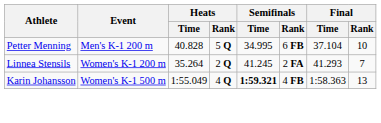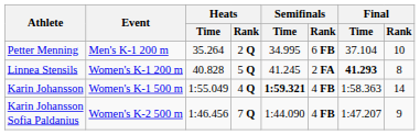 <table class=wikitable style="font-size:90%">
 <tr>
 <th rowspan="2">Athlete</th>
 <th rowspan="2">Event</th>
 <th colspan=2>Heats</th>
 <th colspan=2>Semifinals</th>
 <th colspan=2>Final</th>
 </tr>
 <tr style="font-size:95%">
 <th>Time</th>
 <th>Rank</th>
 <th>Time</th>
 <th>Rank</th>
 <th>Time</th>
 <th>Rank</th>
 </tr>
 <tr align=center>
 <td align=left><a href='#'>Petter Menning</a></td>
 <td align=left><a href='#'>Men's K-1 200 m</a></td>
-<td>40.828</td>
-<td>5 <strong>Q</strong></td>
+<td>35.264</td>
+<td>2 <strong>Q</strong></td>
 <td>34.995</td>
 <td>6 <strong>FB</strong></td>
 <td>37.104</td>
 <td>10</td>
 </tr>
 <tr align=center>
 <td align=left><a href='#'>Linnea Stensils</a></td>
 <td align=left><a href='#'>Women's K-1 200 m</a></td>
-<td>35.264</td>
-<td>2 <strong>Q</strong></td>
+<td>40.828</td>
+<td>5 <strong>Q</strong></td>
 <td>41.245</td>
 <td>2 <strong>FA</strong></td>
-<td>41.293</td>
-<td>7</td>
+<td><strong>41.293</strong></td>
+<td>8</td>
 </tr>
 <tr align=center>
 <td align=left><a href='#'>Karin Johansson</a></td>
 <td align=left><a href='#'>Women's K-1 500 m</a></td>
 <td>1:55.049</td>
 <td>4 <strong>Q</strong></td>
 <td><strong>1:59.321</strong></td>
 <td>4 <strong>FB</strong></td>
 <td>1:58.363</td>
-<td>13</td>
+<td>14</td>
+</tr>
+<tr align=center>
+<td align=left><a href='#'>Karin Johansson</a><br><a href='#'>Sofia Paldanius</a></td>
+<td align=left><a href='#'>Women's K-2 500 m</a></td>
+<td>1:46.456</td>
+<td>7 <strong>Q</strong></td>
+<td>1:44.090</td>
+<td>4 <strong>FB</strong></td>
+<td>1:47.207</td>
+<td>9</td>
 </tr>
 </table>
